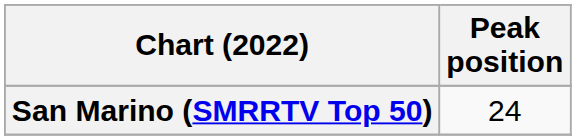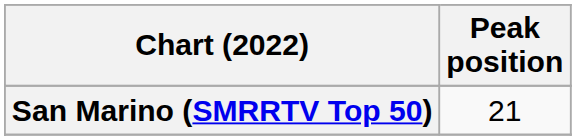 <table class="wikitable sortable plainrowheaders" style="text-align:center">
 <tr>
 <th scope="col">Chart (2022)</th>
 <th scope="col">Peak<br>position</th>
 </tr>
 <tr>
 </tr>
 <tr>
 <th scope="row">San Marino (<a href='#'>SMRRTV Top 50</a>)</th>
-<td>24</td>
+<td>21</td>
 </tr>
 <tr>
 </tr>
 <tr>
 </tr>
 <tr>
 </tr>
 <tr>
 </tr>
 </table>
